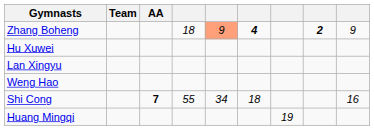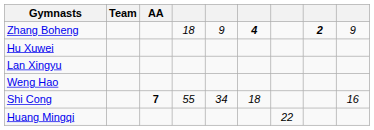 <table class="wikitable sortable collapsible autocollapse plainrowheaders" style="text-align:center; font-size:95%;">
 <tr>
 <th width=28% class=unsortable>Gymnasts</th>
 <th width=9% class=unsortable>Team</th>
 <th width=9% class=unsortable>AA</th>
 <th width=9% class=unsortable></th>
 <th width=9% class=unsortable></th>
 <th width=9% class=unsortable></th>
 <th width=9% class=unsortable></th>
 <th width=9% class=unsortable></th>
 <th width=9% class=unsortable></th>
 </tr>
 <tr>
 <td align=left><a href='#'>Zhang Boheng</a></td>
 <td></td>
 <td></td>
 <td><em>18</em></td>
-<td style="background: lightsalmon;"><em>9</em></td>
+<td><em>9</em></td>
 <td><strong><em>4</em></strong></td>
 <td></td>
 <td><strong><em>2</em></strong></td>
 <td><em>9</em></td>
 </tr>
 <tr>
 <td align=left><a href='#'>Hu Xuwei</a></td>
 <td></td>
 <td></td>
 <td></td>
 <td></td>
 <td></td>
 <td></td>
 <td></td>
 <td></td>
 </tr>
 <tr>
 <td align=left><a href='#'>Lan Xingyu</a></td>
 <td></td>
 <td></td>
 <td></td>
 <td></td>
 <td></td>
 <td></td>
 <td></td>
 <td></td>
 </tr>
 <tr>
 <td align=left><a href='#'>Weng Hao</a></td>
 <td></td>
 <td></td>
 <td></td>
 <td></td>
 <td></td>
 <td></td>
 <td></td>
 <td></td>
 </tr>
 <tr>
 <td align=left><a href='#'>Shi Cong</a></td>
 <td></td>
 <td><strong>7</strong></td>
 <td><em>55</em></td>
 <td><em>34</em></td>
 <td><em>18</em></td>
 <td></td>
 <td></td>
 <td><em>16</em></td>
 </tr>
 <tr>
 <td align=left><a href='#'>Huang Mingqi</a></td>
 <td></td>
 <td></td>
 <td></td>
 <td></td>
 <td></td>
-<td><em>19</em></td>
+<td><em>22</em></td>
 <td></td>
 <td></td>
 </tr>
 </table>
